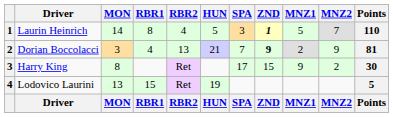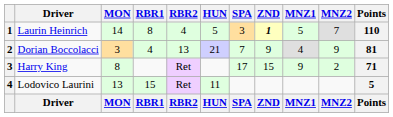 <table class="wikitable" style="font-size: 85%; text-align:center">
 <tr valign="top">
 <th valign="middle"></th>
 <th valign="middle">Driver</th>
 <th><a href='#'>MON</a><br></th>
 <th><a href='#'>RBR1</a><br></th>
 <th><a href='#'>RBR2</a><br></th>
 <th><a href='#'>HUN</a><br></th>
 <th><a href='#'>SPA</a><br></th>
 <th><a href='#'>ZND</a><br></th>
 <th><a href='#'>MNZ1</a><br></th>
 <th><a href='#'>MNZ2</a><br></th>
 <th valign="middle">Points</th>
 </tr>
 <tr>
 <th>1</th>
 <td align=left> <a href='#'>Laurin Heinrich</a></td>
 <td style="background:#DFFFDF;">14</td>
 <td style="background:#DFFFDF;">8</td>
 <td style="background:#DFFFDF;">4</td>
 <td style="background:#DFFFDF;">5</td>
 <td style="background:#FFDF9F;">3</td>
 <td style="background:#FFFFBF;"><strong><em>1</em></strong></td>
 <td style="background:#DFFFDF;">5</td>
 <td style="background:#DFDFDF;">7</td>
 <th>110</th>
 </tr>
 <tr>
 <th>2</th>
 <td align=left> <a href='#'>Dorian Boccolacci</a></td>
 <td style="background:#FFDF9F;">3</td>
 <td style="background:#DFFFDF;">4</td>
 <td style="background:#DFFFDF;">13</td>
 <td style="background:#CFCFFF;">21</td>
 <td style="background:#DFFFDF;">7</td>
-<td style="background:#DFFFDF;"><strong>9</strong></td>
-<td style="background:#DFDFDF;">2</td>
+<td style="background:#DFFFDF;">9</td>
+<td style="background:#DFDFDF;">4</td>
 <td style="background:#DFFFDF;">9</td>
 <th>81</th>
 </tr>
 <tr>
 <th>3</th>
 <td align=left> <a href='#'>Harry King</a></td>
 <td style="background:#DFFFDF;">8</td>
 <td></td>
 <td style="background:#EFCFFF;">Ret</td>
 <td></td>
 <td style="background:#DFFFDF;">17</td>
 <td style="background:#DFFFDF;">15</td>
 <td style="background:#DFFFDF;">9</td>
 <td style="background:#DFFFDF;">2</td>
-<th>30</th>
+<th>71</th>
 </tr>
 <tr>
 <th>4</th>
 <td align=left> Lodovico Laurini</td>
 <td style="background:#DFFFDF;">13</td>
 <td style="background:#DFFFDF;">15</td>
 <td style="background:#EFCFFF;">Ret</td>
-<td style="background:#DFFFDF;">19</td>
+<td style="background:#DFFFDF;">11</td>
 <td></td>
 <td></td>
 <td></td>
 <td></td>
 <th>5</th>
 </tr>
 <tr valign="top">
 <th valign="middle"></th>
 <th valign="middle">Driver</th>
 <th><a href='#'>MON</a><br></th>
 <th><a href='#'>RBR1</a><br></th>
 <th><a href='#'>RBR2</a><br></th>
 <th><a href='#'>HUN</a><br></th>
 <th><a href='#'>SPA</a><br></th>
 <th><a href='#'>ZND</a><br></th>
 <th><a href='#'>MNZ1</a><br></th>
 <th><a href='#'>MNZ2</a><br></th>
 <th valign="middle">Points</th>
 </tr>
 </table>
